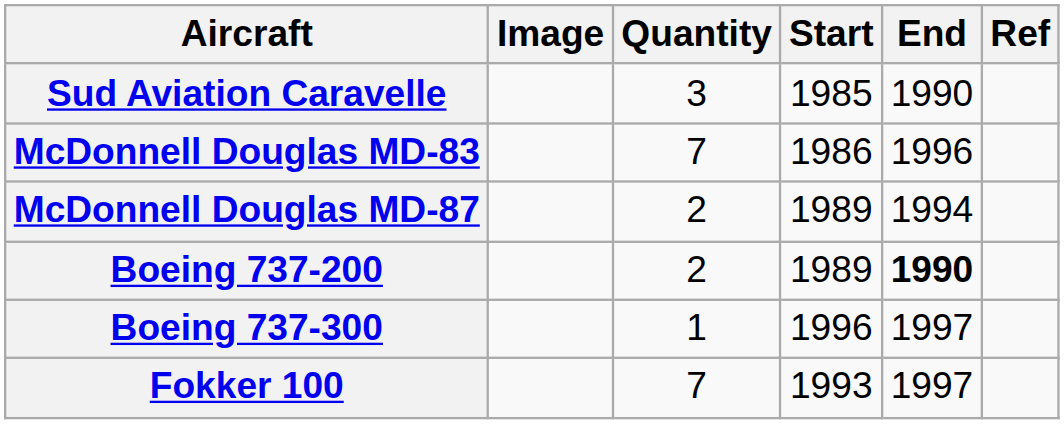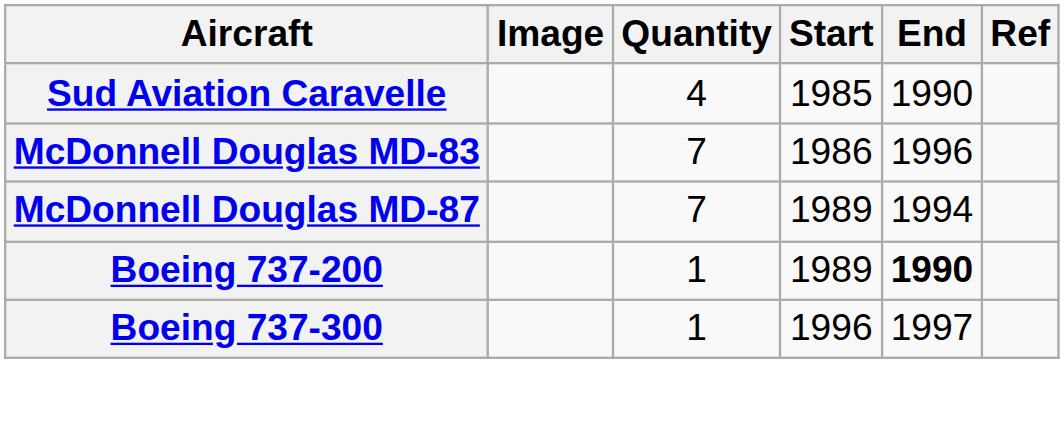 <table class="wikitable plainrowheaders sortable" style="text-align: center;">
 <tr>
 <th scope=col>Aircraft</th>
 <th scope=col class=unsortable>Image</th>
 <th scope=col>Quantity</th>
 <th scope=col>Start</th>
 <th scope=col>End</th>
 <th scope=col class=unsortable>Ref</th>
 </tr>
 <tr>
 <th scope=row><a href='#'>Sud Aviation Caravelle</a></th>
 <td></td>
-<td>3</td>
+<td>4</td>
 <td>1985</td>
 <td>1990</td>
 <td></td>
 </tr>
 <tr>
 <th scope=row><a href='#'>McDonnell Douglas MD-83</a></th>
 <td></td>
 <td>7</td>
 <td>1986</td>
 <td>1996</td>
 <td></td>
 </tr>
 <tr>
 <th scope=row><a href='#'>McDonnell Douglas MD-87</a></th>
 <td></td>
-<td>2</td>
+<td>7</td>
 <td>1989</td>
 <td>1994</td>
 <td></td>
 </tr>
 <tr>
 <th scope=row><a href='#'>Boeing 737-200</a></th>
 <td></td>
-<td>2</td>
+<td>1</td>
 <td>1989</td>
 <td><strong>1990</strong></td>
 <td></td>
 </tr>
 <tr>
 <th scope=row><a href='#'>Boeing 737-300</a></th>
 <td></td>
 <td>1</td>
 <td>1996</td>
 <td>1997</td>
 <td></td>
 </tr>
-<tr>
-<th scope=row><a href='#'>Fokker 100</a></th>
-<td></td>
-<td>7</td>
-<td>1993</td>
-<td>1997</td>
-<td></td>
-</tr>
 </table>
